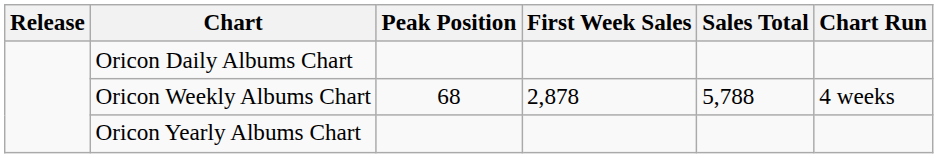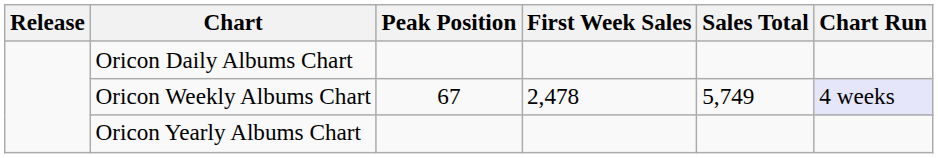 <table class="wikitable">
 <tr>
 <th>Release</th>
 <th>Chart</th>
 <th>Peak Position</th>
 <th>First Week Sales</th>
 <th>Sales Total</th>
 <th>Chart Run</th>
 </tr>
 <tr>
 <td rowspan="3"></td>
 <td>Oricon Daily Albums Chart</td>
 <td align="center"></td>
 <td></td>
 <td></td>
 <td></td>
 </tr>
 <tr>
 <td>Oricon Weekly Albums Chart</td>
-<td align="center">68</td>
-<td>2,878</td>
-<td>5,788</td>
-<td>4 weeks</td>
+<td align="center">67</td>
+<td>2,478</td>
+<td>5,749</td>
+<td style="background: lavender;">4 weeks</td>
 </tr>
 <tr>
 <td>Oricon Yearly Albums Chart</td>
 <td align="center"></td>
 <td></td>
 <td></td>
 <td></td>
 </tr>
 </table>
